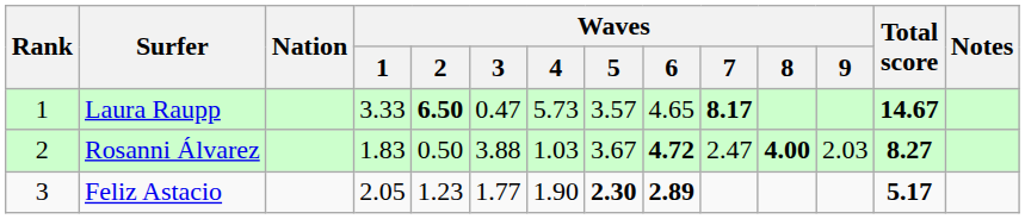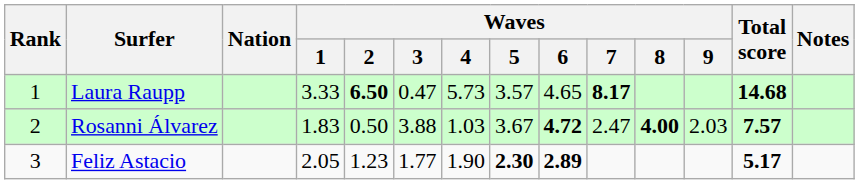 <table class="wikitable sortable" style="text-align:center">
 <tr>
 <th rowspan=2>Rank</th>
 <th rowspan=2>Surfer</th>
 <th rowspan=2>Nation</th>
 <th colspan=9>Waves</th>
 <th rowspan=2>Total<br>score</th>
 <th rowspan=2>Notes</th>
 </tr>
 <tr>
 <th>1</th>
 <th>2</th>
 <th>3</th>
 <th>4</th>
 <th>5</th>
 <th>6</th>
 <th>7</th>
 <th>8</th>
 <th>9</th>
 </tr>
 <tr bgcolor=ccffcc>
 <td>1</td>
 <td align=left><a href='#'>Laura Raupp</a></td>
 <td align=left></td>
 <td>3.33</td>
 <td><strong>6.50</strong></td>
 <td>0.47</td>
 <td>5.73</td>
 <td>3.57</td>
 <td>4.65</td>
 <td><strong>8.17</strong></td>
 <td></td>
 <td></td>
-<td><strong>14.67</strong></td>
+<td><strong>14.68</strong></td>
 <td></td>
 </tr>
 <tr bgcolor=ccffcc>
 <td>2</td>
 <td align=left><a href='#'>Rosanni Álvarez</a></td>
 <td align=left></td>
 <td>1.83</td>
 <td>0.50</td>
 <td>3.88</td>
 <td>1.03</td>
 <td>3.67</td>
 <td><strong>4.72</strong></td>
 <td>2.47</td>
 <td><strong>4.00</strong></td>
 <td>2.03</td>
-<td><strong>8.27</strong></td>
+<td><strong>7.57</strong></td>
 <td></td>
 </tr>
 <tr>
 <td>3</td>
 <td align=left><a href='#'>Feliz Astacio</a></td>
 <td align=left></td>
 <td>2.05</td>
 <td>1.23</td>
 <td>1.77</td>
 <td>1.90</td>
 <td><strong>2.30</strong></td>
 <td><strong>2.89</strong></td>
 <td></td>
 <td></td>
 <td></td>
 <td><strong>5.17</strong></td>
 <td></td>
 </tr>
 </table>
